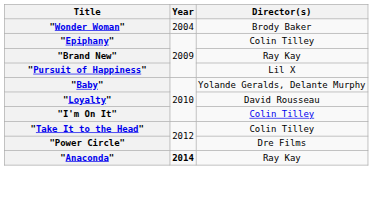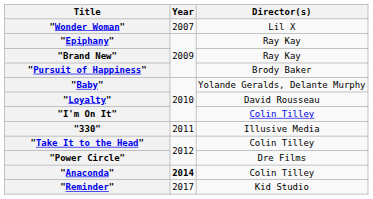 <table class="wikitable plainrowheaders" style="text-align:center;">
 <tr>
 <th scope="col" style="width:18em;">Title</th>
 <th scope="col">Year</th>
 <th scope="col">Director(s)</th>
 </tr>
 <tr>
 <th scope="row">"<a href='#'>Wonder Woman</a>"<br></th>
-<td>2004</td>
-<td>Brody Baker</td>
+<td>2007</td>
+<td>Lil X</td>
 </tr>
 <tr>
 <th scope="row">"<a href='#'>Epiphany</a>"<br></th>
 <td rowspan="3">2009</td>
-<td>Colin Tilley</td>
+<td>Ray Kay</td>
 </tr>
 <tr>
 <th scope="row">"Brand New"<br></th>
 <td>Ray Kay</td>
 </tr>
 <tr>
 <th scope="row">"<a href='#'>Pursuit of Happiness</a>"<br></th>
-<td>Lil X</td>
+<td>Brody Baker</td>
 </tr>
 <tr>
 <th scope="row">"<a href='#'>Baby</a>"<br></th>
 <td rowspan="3">2010</td>
 <td>Yolande Geralds, Delante Murphy</td>
 </tr>
 <tr>
 <th scope="row">"<a href='#'>Loyalty</a>"<br></th>
 <td>David Rousseau</td>
 </tr>
 <tr>
 <th scope="row">"I'm On It"<br></th>
 <td><a href='#'>Colin Tilley</a></td>
 </tr>
 <tr>
+<th scope="row">"330"<br></th>
+<td>2011</td>
+<td>Illusive Media</td>
+</tr>
+<tr>
 <th scope="row">"<a href='#'>Take It to the Head</a>" <br></th>
 <td rowspan="2">2012</td>
 <td>Colin Tilley</td>
 </tr>
 <tr>
 <th scope="row">"Power Circle"<br></th>
 <td>Dre Films</td>
 </tr>
 <tr>
 <th scope="row">"<a href='#'>Anaconda</a>" <br></th>
 <td rowspan="1"><strong>2014</strong></td>
-<td>Ray Kay</td>
+<td>Colin Tilley</td>
+</tr>
+<tr>
+<th scope="row">"<a href='#'>Reminder</a>" <br></th>
+<td rowspan="1">2017</td>
+<td>Kid Studio</td>
 </tr>
 </table>
